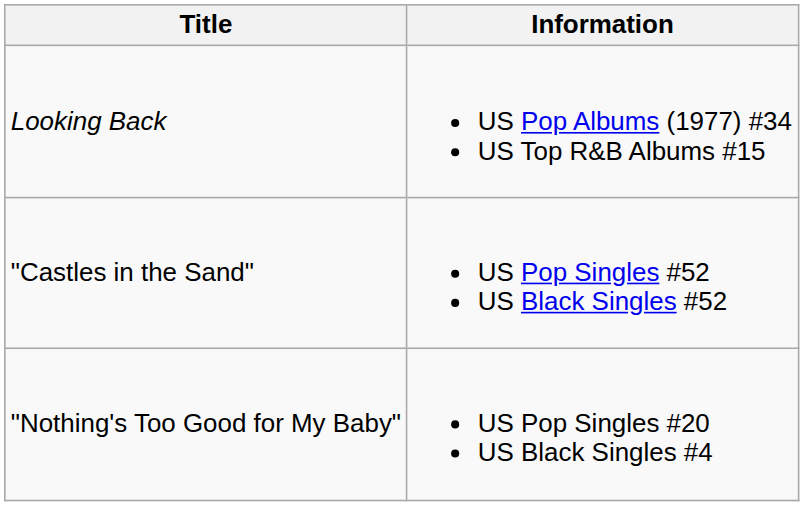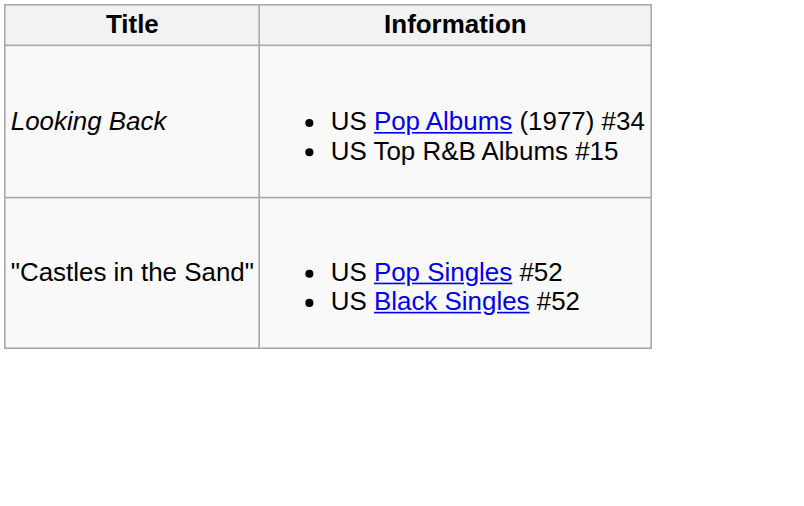 <table class="wikitable">
 <tr>
 <th>Title</th>
 <th>Information</th>
 </tr>
 <tr>
 <td><em>Looking Back</em></td>
 <td><br><ul><li>US <a href='#'>Pop Albums</a> (1977) #34</li><li>US Top R&B Albums #15</li></ul></td>
 </tr>
 <tr>
 <td>"Castles in the Sand"</td>
 <td><br><ul><li>US <a href='#'>Pop Singles</a> #52</li><li>US <a href='#'>Black Singles</a> #52</li></ul></td>
 </tr>
-<tr>
-<td>"Nothing's Too Good for My Baby"</td>
-<td><br><ul><li>US Pop Singles #20</li><li>US Black Singles #4</li></ul></td>
-</tr>
 </table>
